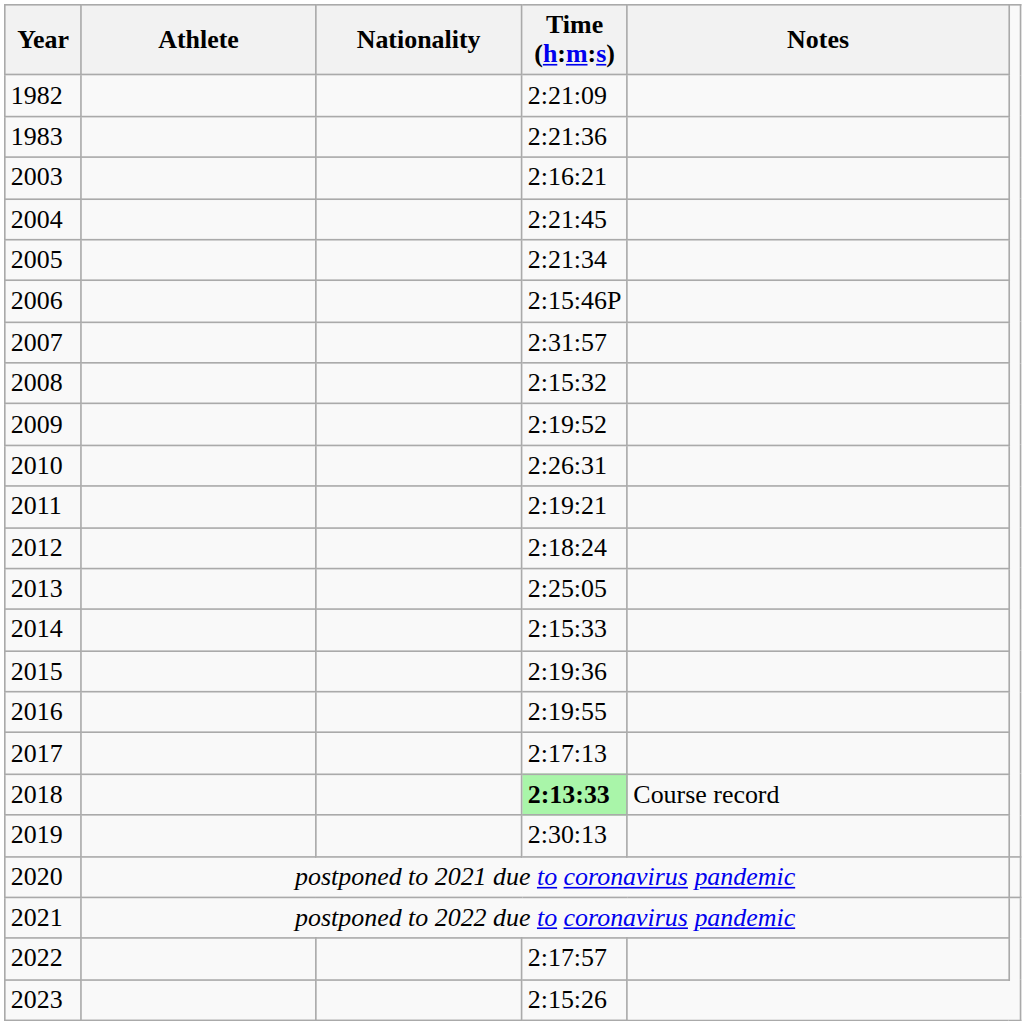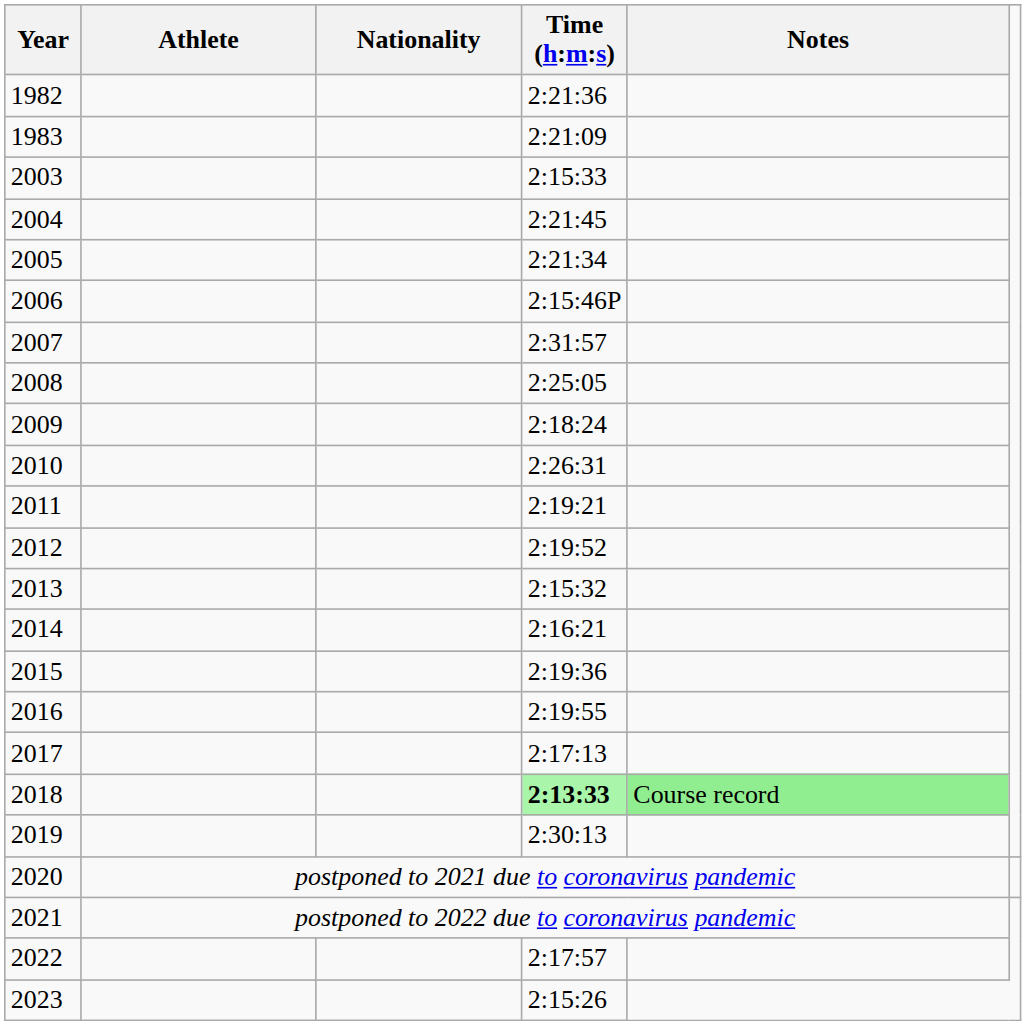 <table class="wikitable sortable">
 <tr>
 <th width="40">Year</th>
 <th width="137">Athlete</th>
 <th width="120">Nationality</th>
 <th width="50">Time<br>(<a href='#'>h</a>:<a href='#'>m</a>:<a href='#'>s</a>)</th>
 <th width="228" class="unsortable">Notes</th>
 </tr>
 <tr>
 <td>1982</td>
 <td></td>
 <td></td>
-<td>2:21:09</td>
+<td>2:21:36</td>
 <td></td>
 </tr>
 <tr>
 <td>1983</td>
 <td></td>
 <td></td>
-<td>2:21:36</td>
+<td>2:21:09</td>
 <td></td>
 </tr>
 <tr>
 <td>2003</td>
 <td></td>
 <td></td>
-<td>2:16:21</td>
+<td>2:15:33</td>
 <td></td>
 </tr>
 <tr>
 <td>2004</td>
 <td></td>
 <td></td>
 <td>2:21:45</td>
 <td></td>
 </tr>
 <tr>
 <td>2005</td>
 <td></td>
 <td></td>
 <td>2:21:34</td>
 <td></td>
 </tr>
 <tr>
 <td>2006</td>
 <td></td>
 <td></td>
 <td>2:15:46P</td>
 <td></td>
 </tr>
 <tr>
 <td>2007</td>
 <td></td>
 <td></td>
 <td>2:31:57</td>
 <td></td>
 </tr>
 <tr>
 <td>2008</td>
 <td></td>
 <td></td>
-<td>2:15:32</td>
+<td>2:25:05</td>
 <td></td>
 </tr>
 <tr>
 <td>2009</td>
 <td></td>
 <td></td>
-<td>2:19:52</td>
+<td>2:18:24</td>
 <td></td>
 </tr>
 <tr>
 <td>2010</td>
 <td></td>
 <td></td>
 <td>2:26:31</td>
 <td></td>
 </tr>
 <tr>
 <td>2011</td>
 <td></td>
 <td></td>
 <td>2:19:21</td>
 <td></td>
 </tr>
 <tr>
 <td>2012</td>
 <td></td>
 <td></td>
-<td>2:18:24</td>
+<td>2:19:52</td>
 <td></td>
 </tr>
 <tr>
 <td>2013</td>
 <td></td>
 <td></td>
-<td>2:25:05</td>
+<td>2:15:32</td>
 <td></td>
 </tr>
 <tr>
 <td>2014</td>
 <td></td>
 <td></td>
-<td>2:15:33</td>
+<td>2:16:21</td>
 <td></td>
 </tr>
 <tr>
 <td>2015</td>
 <td></td>
 <td></td>
 <td>2:19:36</td>
 <td></td>
 </tr>
 <tr>
 <td>2016</td>
 <td></td>
 <td></td>
 <td>2:19:55</td>
 <td></td>
 </tr>
 <tr>
 <td>2017</td>
 <td></td>
 <td></td>
 <td>2:17:13</td>
 <td></td>
 </tr>
 <tr>
 <td>2018</td>
 <td></td>
 <td></td>
 <td bgcolor=#A9F5A9><strong>2:13:33</strong></td>
-<td>Course record</td>
+<td style="background: lightgreen;">Course record</td>
 </tr>
 <tr>
 <td>2019</td>
 <td></td>
 <td></td>
 <td>2:30:13</td>
 <td></td>
 </tr>
 <tr>
 <td>2020</td>
 <td colspan="4" align="center"><em>postponed to 2021 due <a href='#'>to</a> <a href='#'>coronavirus</a> <a href='#'>pandemic</a></em></td>
 <td></td>
 </tr>
 <tr>
 <td>2021</td>
 <td colspan="4" align="center"><em>postponed to 2022 due <a href='#'>to</a> <a href='#'>coronavirus</a> <a href='#'>pandemic</a></em></td>
 </tr>
 <tr>
 <td>2022</td>
 <td></td>
 <td></td>
 <td>2:17:57</td>
 <td></td>
 </tr>
 <tr>
 <td>2023</td>
 <td></td>
 <td></td>
 <td>2:15:26</td>
 </tr>
 <tr>
 </tr>
 </table>
